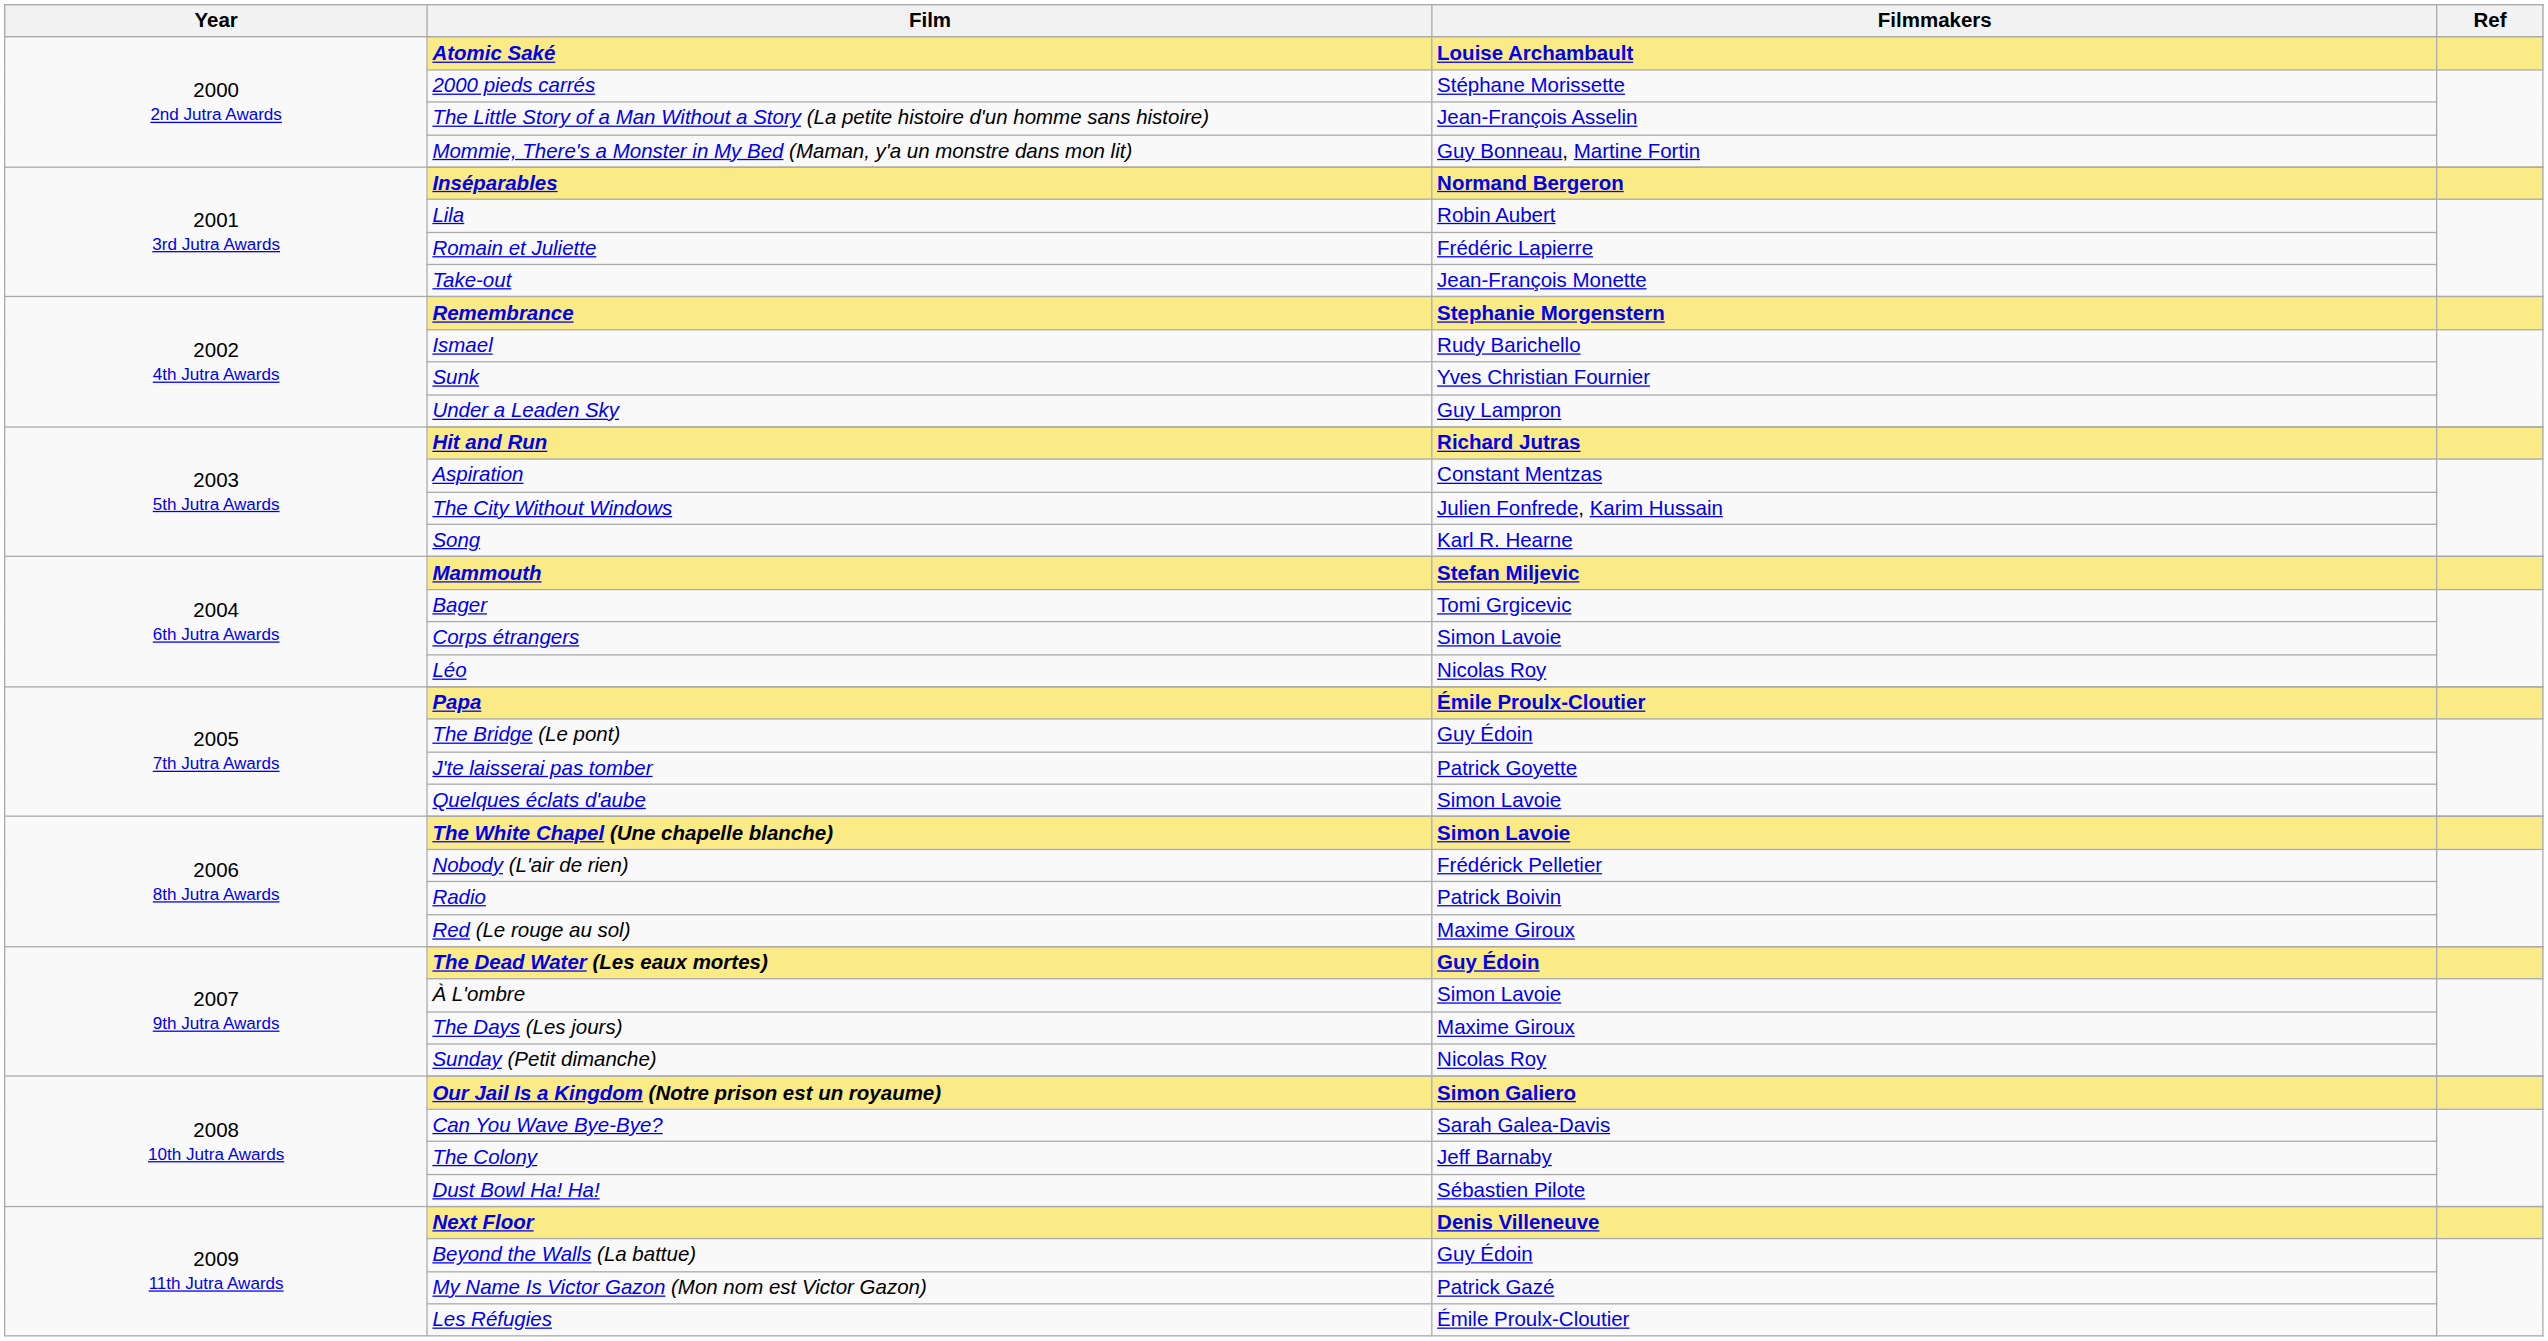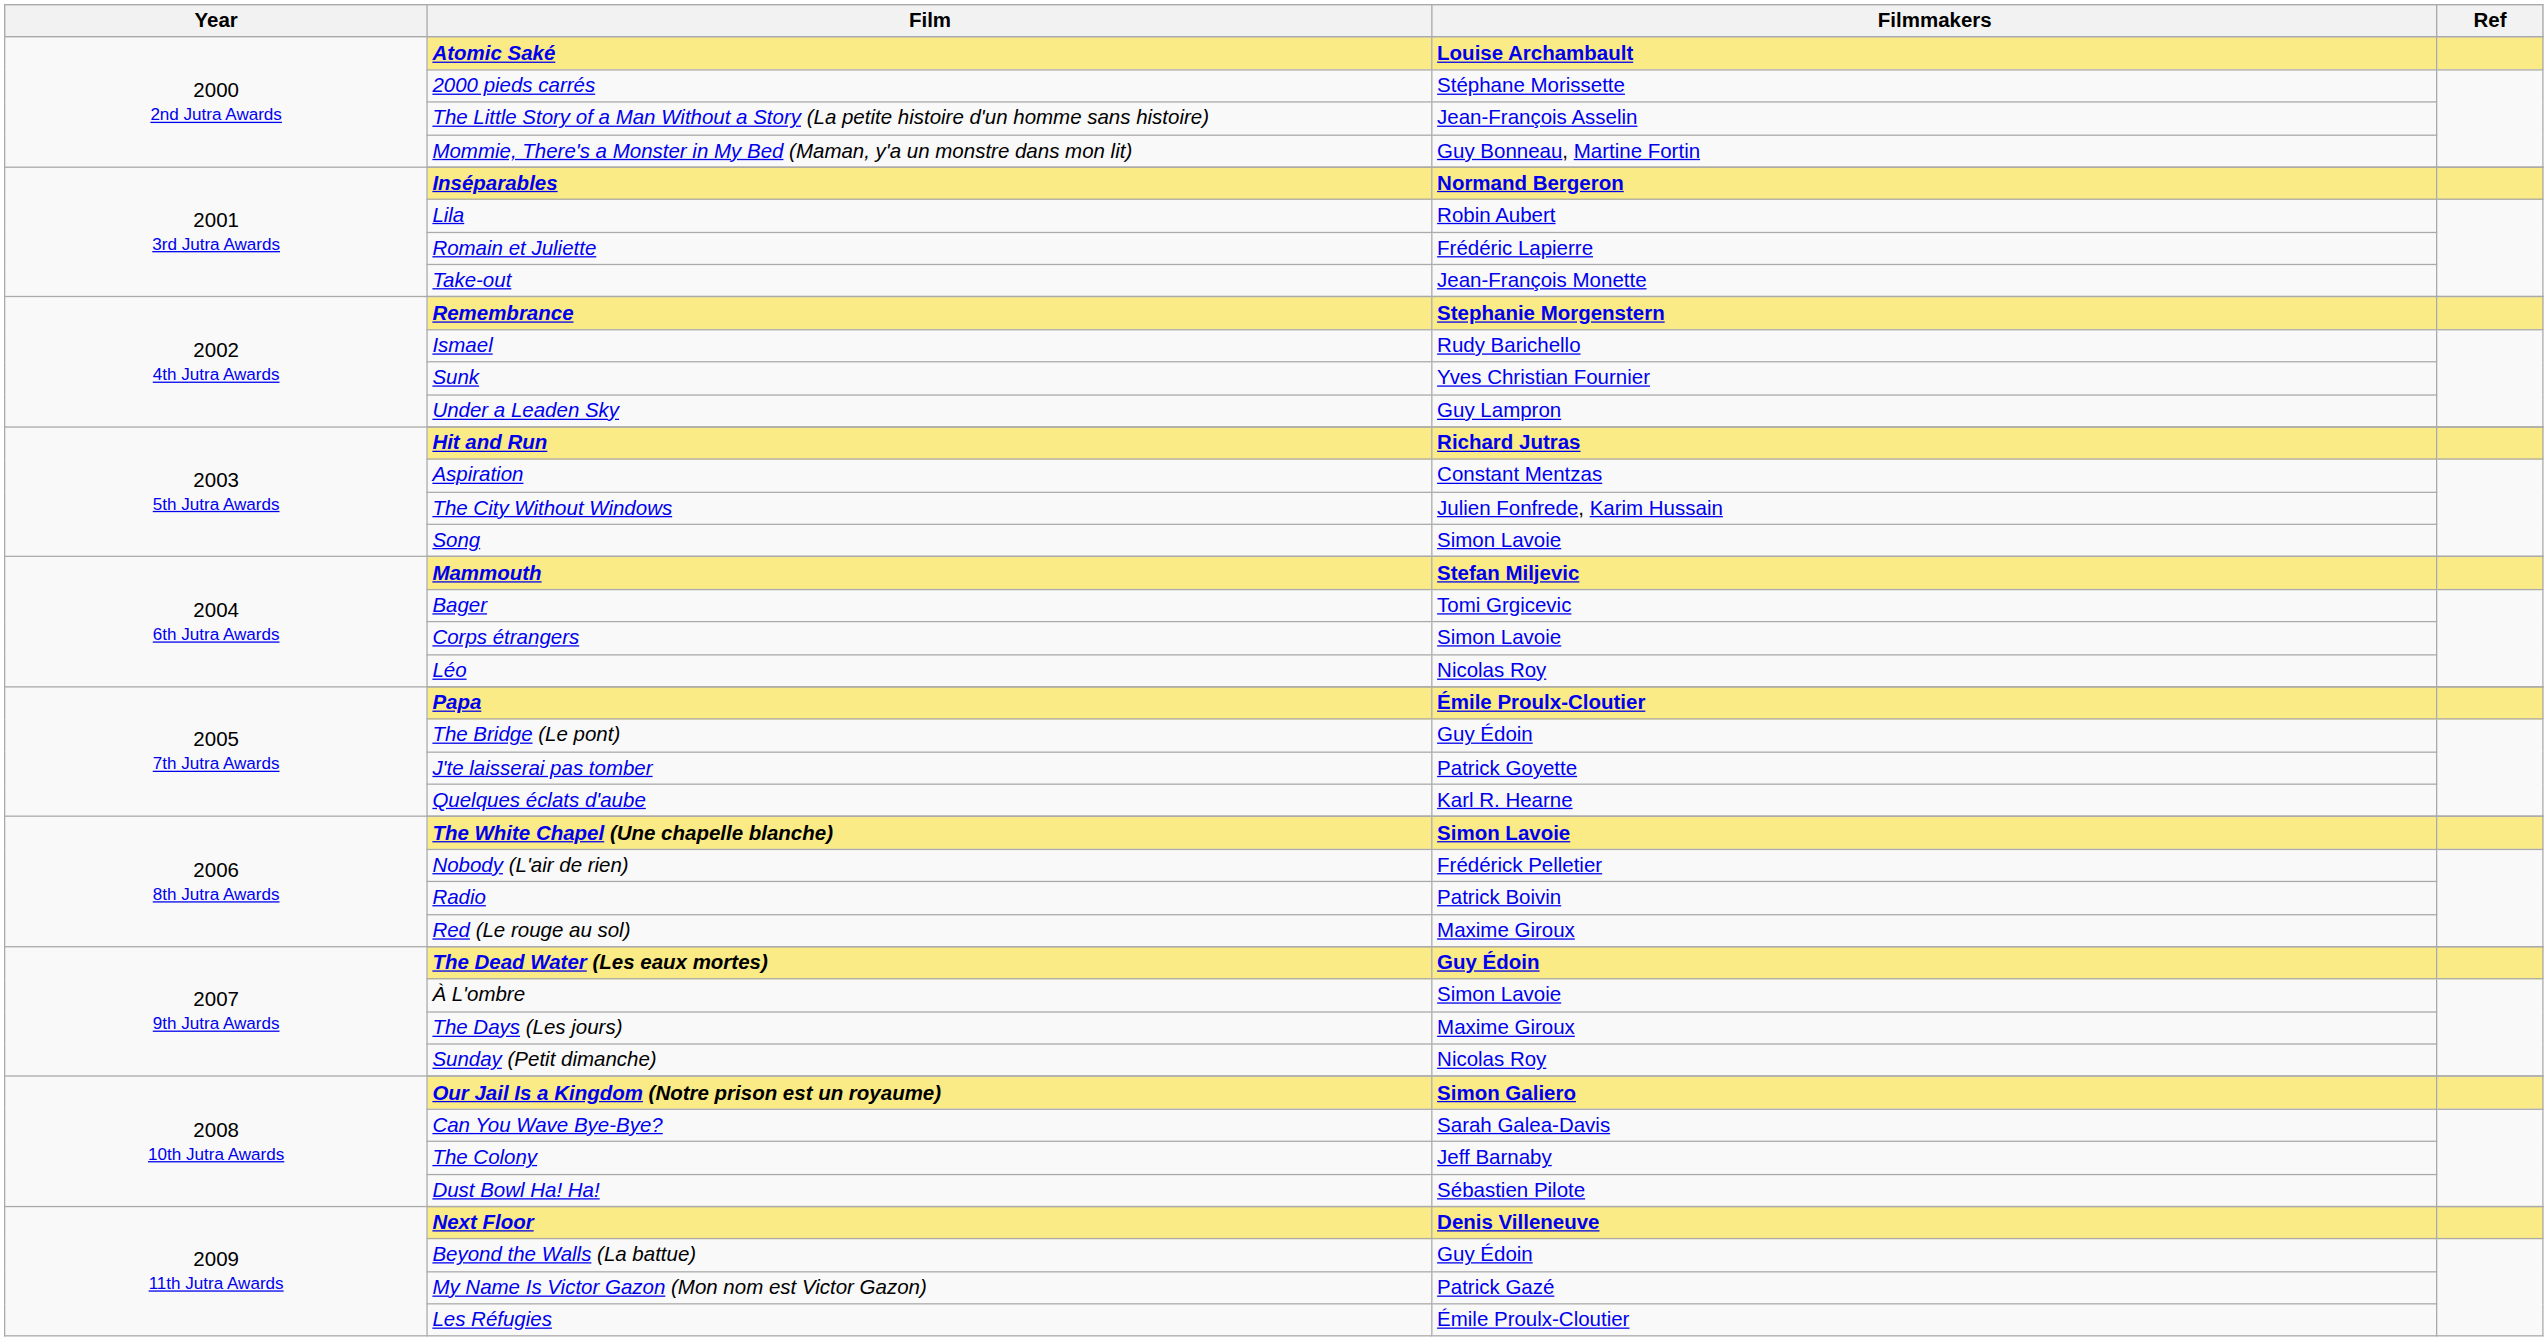 <table class="wikitable" style="width:100%;">
 <tr style="background:#bebebe;">
 <th style="width:8%;">Year</th>
 <th style="width:19%;">Film</th>
 <th style="width:19%;">Filmmakers</th>
 <th style="width:2%;">Ref</th>
 </tr>
 <tr>
 <td rowspan="5" align="center">2000<br> <small><a href='#'>2nd Jutra Awards</a></small></td>
 </tr>
 <tr style="background:#FAEB86">
 <td><strong><em><a href='#'>Atomic Saké</a></em></strong></td>
 <td><strong><a href='#'>Louise Archambault</a></strong></td>
 <td></td>
 </tr>
 <tr>
 <td><em><a href='#'>2000 pieds carrés</a></em></td>
 <td><a href='#'>Stéphane Morissette</a></td>
 <td rowspan=3></td>
 </tr>
 <tr>
 <td><em><a href='#'>The Little Story of a Man Without a Story</a> (La petite histoire d'un homme sans histoire)</em></td>
 <td><a href='#'>Jean-François Asselin</a></td>
 </tr>
 <tr>
 <td><em><a href='#'>Mommie, There's a Monster in My Bed</a> (Maman, y'a un monstre dans mon lit)</em></td>
 <td><a href='#'>Guy Bonneau</a>, <a href='#'>Martine Fortin</a></td>
 </tr>
 <tr>
 <td rowspan="5" align="center">2001<br> <small><a href='#'>3rd Jutra Awards</a></small></td>
 </tr>
 <tr style="background:#FAEB86">
 <td><strong><em><a href='#'>Inséparables</a></em></strong></td>
 <td><strong><a href='#'>Normand Bergeron</a></strong></td>
 <td></td>
 </tr>
 <tr>
 <td><em><a href='#'>Lila</a></em></td>
 <td><a href='#'>Robin Aubert</a></td>
 <td rowspan=3></td>
 </tr>
 <tr>
 <td><em><a href='#'>Romain et Juliette</a></em></td>
 <td><a href='#'>Frédéric Lapierre</a></td>
 </tr>
 <tr>
 <td><em><a href='#'>Take-out</a></em></td>
 <td><a href='#'>Jean-François Monette</a></td>
 </tr>
 <tr>
 <td rowspan="5" align="center">2002 <br> <small><a href='#'>4th Jutra Awards</a></small></td>
 </tr>
 <tr style="background:#FAEB86">
 <td><strong><em><a href='#'>Remembrance</a></em></strong></td>
 <td><strong><a href='#'>Stephanie Morgenstern</a></strong></td>
 <td></td>
 </tr>
 <tr>
 <td><em><a href='#'>Ismael</a></em></td>
 <td><a href='#'>Rudy Barichello</a></td>
 <td rowspan=3></td>
 </tr>
 <tr>
 <td><em><a href='#'>Sunk</a></em></td>
 <td><a href='#'>Yves Christian Fournier</a></td>
 </tr>
 <tr>
 <td><em><a href='#'>Under a Leaden Sky</a></em></td>
 <td><a href='#'>Guy Lampron</a></td>
 </tr>
 <tr>
 <td rowspan="5" align="center">2003 <br> <small><a href='#'>5th Jutra Awards</a></small></td>
 </tr>
 <tr style="background:#FAEB86">
 <td><strong><em><a href='#'>Hit and Run</a></em></strong></td>
 <td><strong><a href='#'>Richard Jutras</a></strong></td>
 <td></td>
 </tr>
 <tr>
 <td><em><a href='#'>Aspiration</a></em></td>
 <td><a href='#'>Constant Mentzas</a></td>
 <td rowspan=3></td>
 </tr>
 <tr>
 <td><em><a href='#'>The City Without Windows</a></em></td>
 <td><a href='#'>Julien Fonfrede</a>, <a href='#'>Karim Hussain</a></td>
 </tr>
 <tr>
 <td><em><a href='#'>Song</a></em></td>
-<td><a href='#'>Karl R. Hearne</a></td>
+<td><a href='#'>Simon Lavoie</a></td>
 </tr>
 <tr>
 <td rowspan="5" align="center">2004 <br> <small><a href='#'>6th Jutra Awards</a></small></td>
 </tr>
 <tr style="background:#FAEB86">
 <td><strong><em><a href='#'>Mammouth</a></em></strong></td>
 <td><strong><a href='#'>Stefan Miljevic</a></strong></td>
 <td></td>
 </tr>
 <tr>
 <td><em><a href='#'>Bager</a></em></td>
 <td><a href='#'>Tomi Grgicevic</a></td>
 <td rowspan=3></td>
 </tr>
 <tr>
 <td><em><a href='#'>Corps étrangers</a></em></td>
 <td><a href='#'>Simon Lavoie</a></td>
 </tr>
 <tr>
 <td><em><a href='#'>Léo</a></em></td>
 <td><a href='#'>Nicolas Roy</a></td>
 </tr>
 <tr>
 <td rowspan="5" align="center">2005 <br> <small><a href='#'>7th Jutra Awards</a></small></td>
 </tr>
 <tr style="background:#FAEB86">
 <td><strong><em><a href='#'>Papa</a></em></strong></td>
 <td><strong><a href='#'>Émile Proulx-Cloutier</a></strong></td>
 <td></td>
 </tr>
 <tr>
 <td><em><a href='#'>The Bridge</a> (Le pont)</em></td>
 <td><a href='#'>Guy Édoin</a></td>
 <td rowspan=3></td>
 </tr>
 <tr>
 <td><em><a href='#'>J'te laisserai pas tomber</a></em></td>
 <td><a href='#'>Patrick Goyette</a></td>
 </tr>
 <tr>
 <td><em><a href='#'>Quelques éclats d'aube</a></em></td>
-<td><a href='#'>Simon Lavoie</a></td>
+<td><a href='#'>Karl R. Hearne</a></td>
 </tr>
 <tr>
 <td rowspan="5" align="center">2006 <br> <small><a href='#'>8th Jutra Awards</a></small></td>
 </tr>
 <tr style="background:#FAEB86">
 <td><strong><em><a href='#'>The White Chapel</a> (Une chapelle blanche)</em></strong></td>
 <td><strong><a href='#'>Simon Lavoie</a></strong></td>
 <td></td>
 </tr>
 <tr>
 <td><em><a href='#'>Nobody</a> (L'air de rien)</em></td>
 <td><a href='#'>Frédérick Pelletier</a></td>
 <td rowspan=3></td>
 </tr>
 <tr>
 <td><em><a href='#'>Radio</a></em></td>
 <td><a href='#'>Patrick Boivin</a></td>
 </tr>
 <tr>
 <td><em><a href='#'>Red</a> (Le rouge au sol)</em></td>
 <td><a href='#'>Maxime Giroux</a></td>
 </tr>
 <tr>
 <td rowspan="5" align="center">2007 <br> <small><a href='#'>9th Jutra Awards</a></small></td>
 </tr>
 <tr style="background:#FAEB86">
 <td><strong><em><a href='#'>The Dead Water</a> (Les eaux mortes)</em></strong></td>
 <td><strong><a href='#'>Guy Édoin</a></strong></td>
 <td></td>
 </tr>
 <tr>
 <td><em>À L'ombre</em></td>
 <td><a href='#'>Simon Lavoie</a></td>
 <td rowspan=3></td>
 </tr>
 <tr>
 <td><em><a href='#'>The Days</a> (Les jours)</em></td>
 <td><a href='#'>Maxime Giroux</a></td>
 </tr>
 <tr>
 <td><em><a href='#'>Sunday</a> (Petit dimanche)</em></td>
 <td><a href='#'>Nicolas Roy</a></td>
 </tr>
 <tr>
 <td rowspan="5" align="center">2008 <br> <small><a href='#'>10th Jutra Awards</a></small></td>
 </tr>
 <tr style="background:#FAEB86">
 <td><strong><em><a href='#'>Our Jail Is a Kingdom</a> (Notre prison est un royaume)</em></strong></td>
 <td><strong><a href='#'>Simon Galiero</a></strong></td>
 <td></td>
 </tr>
 <tr>
 <td><em><a href='#'>Can You Wave Bye-Bye?</a></em></td>
 <td><a href='#'>Sarah Galea-Davis</a></td>
 <td rowspan=3></td>
 </tr>
 <tr>
 <td><em><a href='#'>The Colony</a></em></td>
 <td><a href='#'>Jeff Barnaby</a></td>
 </tr>
 <tr>
 <td><em><a href='#'>Dust Bowl Ha! Ha!</a></em></td>
 <td><a href='#'>Sébastien Pilote</a></td>
 </tr>
 <tr>
 <td rowspan="5" align="center">2009 <br> <small><a href='#'>11th Jutra Awards</a></small></td>
 </tr>
 <tr style="background:#FAEB86">
 <td><strong><em><a href='#'>Next Floor</a></em></strong></td>
 <td><strong><a href='#'>Denis Villeneuve</a></strong></td>
 <td></td>
 </tr>
 <tr>
 <td><em><a href='#'>Beyond the Walls</a> (La battue)</em></td>
 <td><a href='#'>Guy Édoin</a></td>
 <td rowspan=3></td>
 </tr>
 <tr>
 <td><em><a href='#'>My Name Is Victor Gazon</a> (Mon nom est Victor Gazon)</em></td>
 <td><a href='#'>Patrick Gazé</a></td>
 </tr>
 <tr>
 <td><em><a href='#'>Les Réfugies</a></em></td>
 <td><a href='#'>Émile Proulx-Cloutier</a></td>
 </tr>
 </table>
